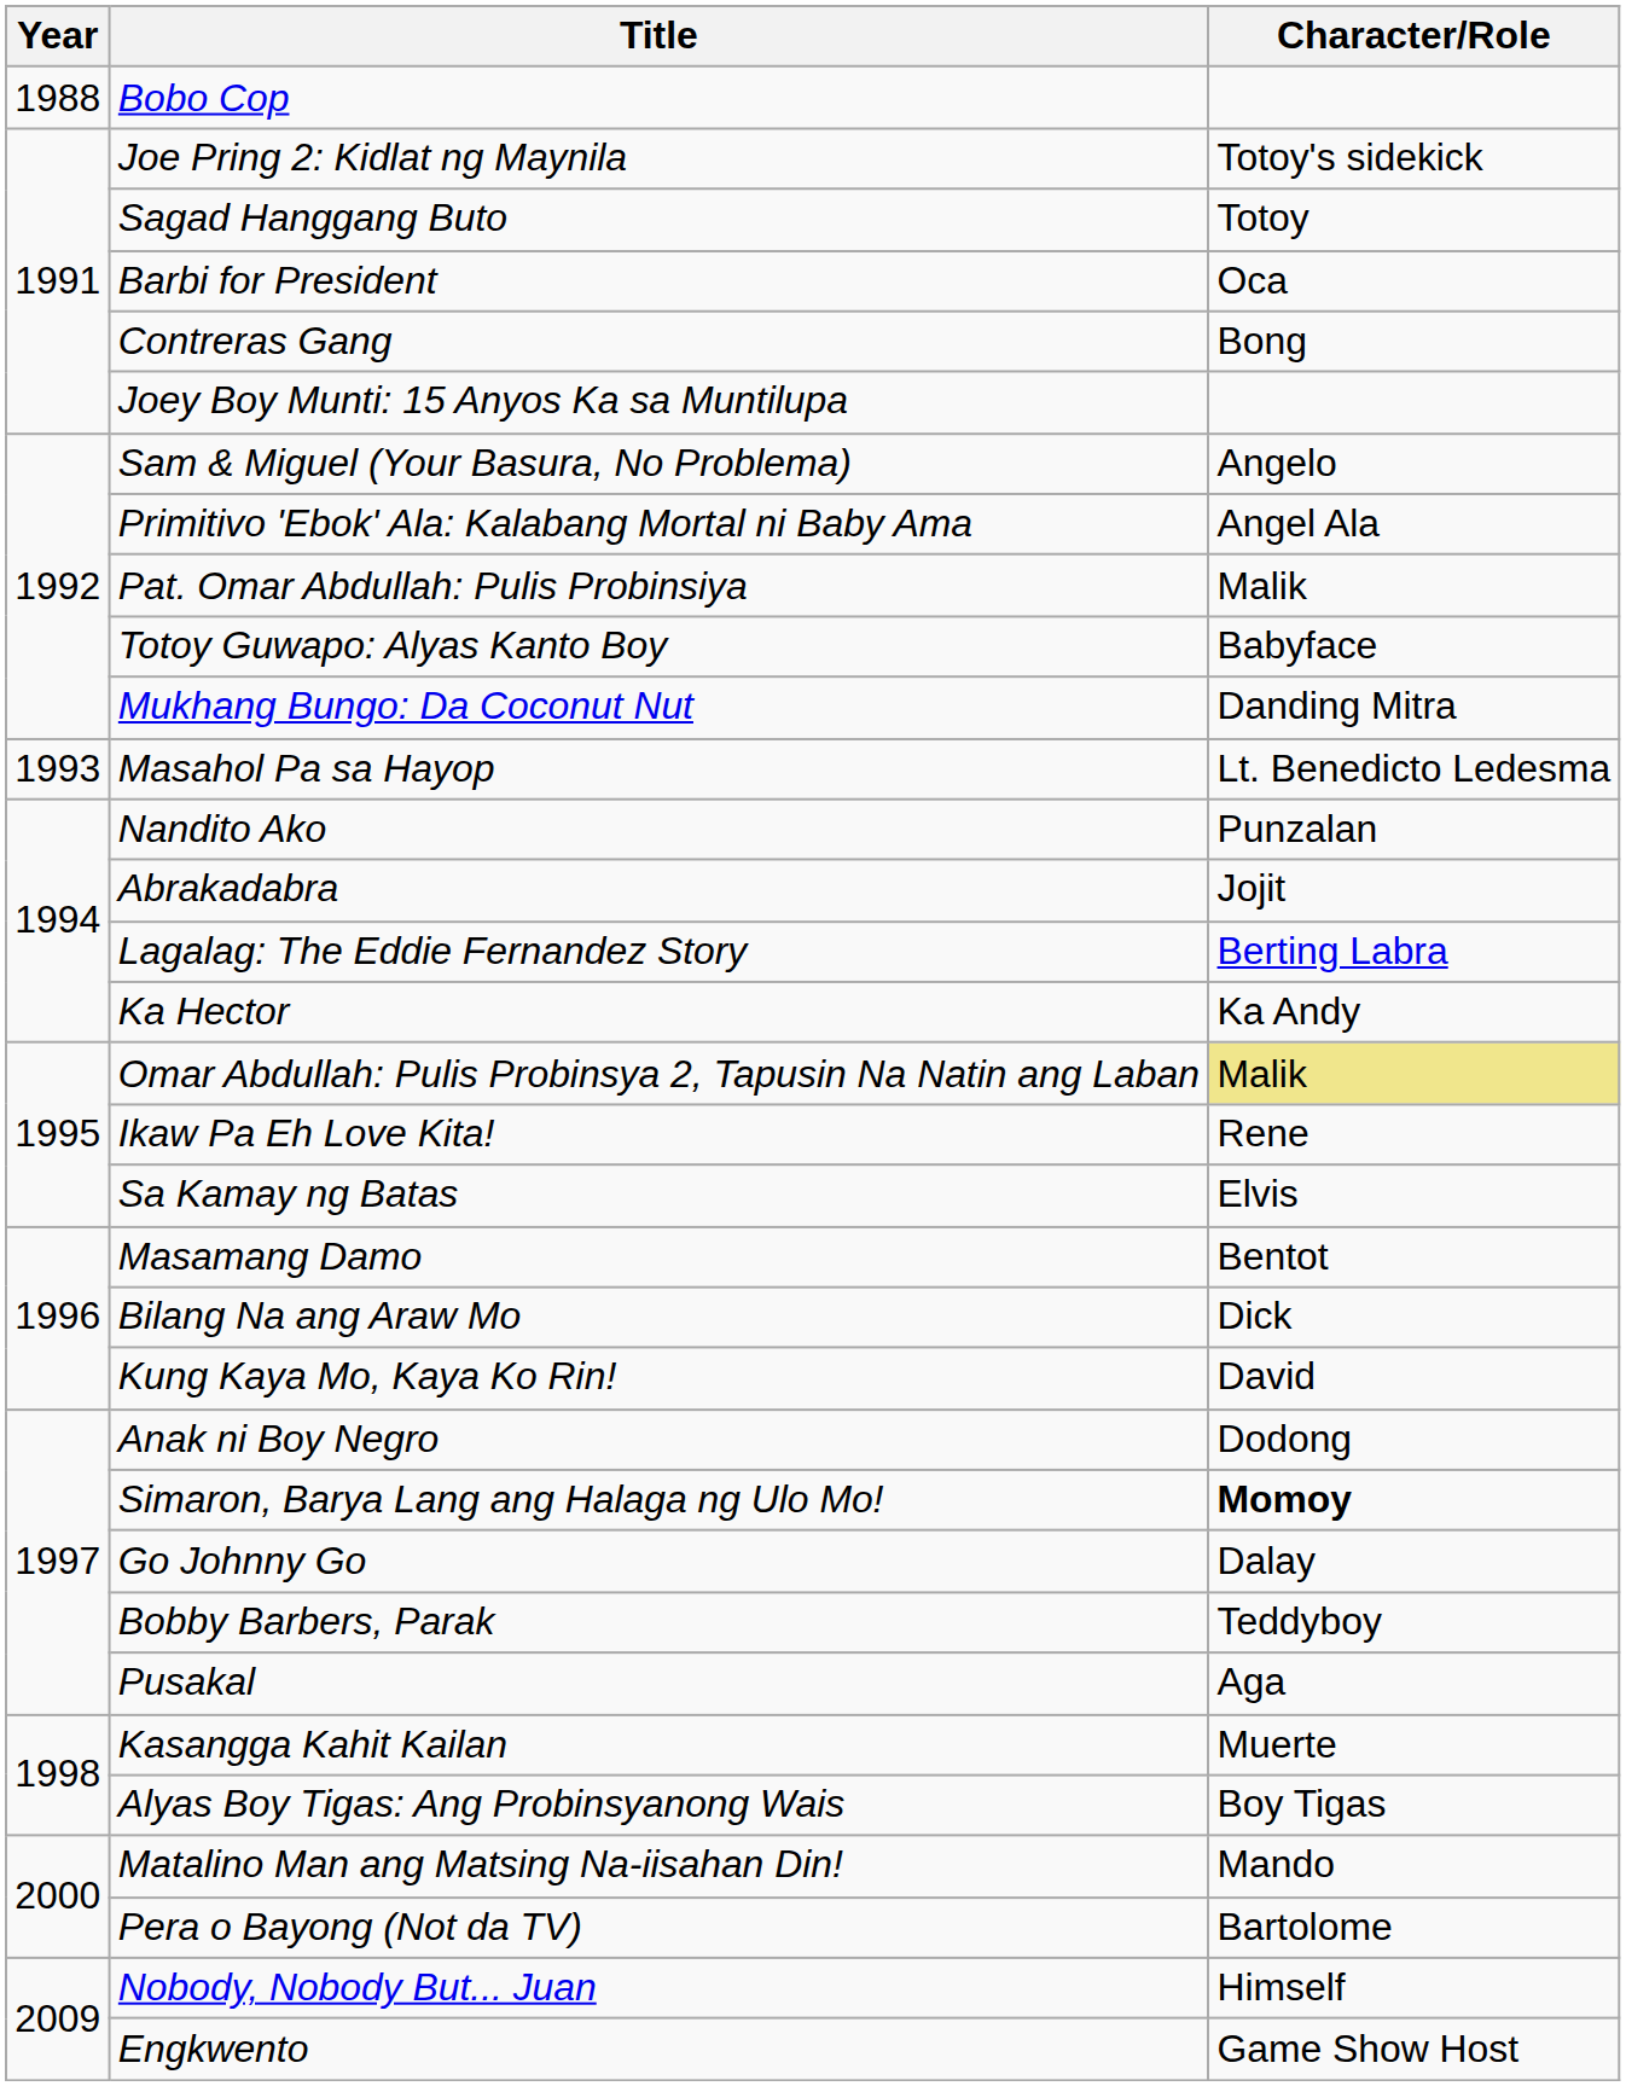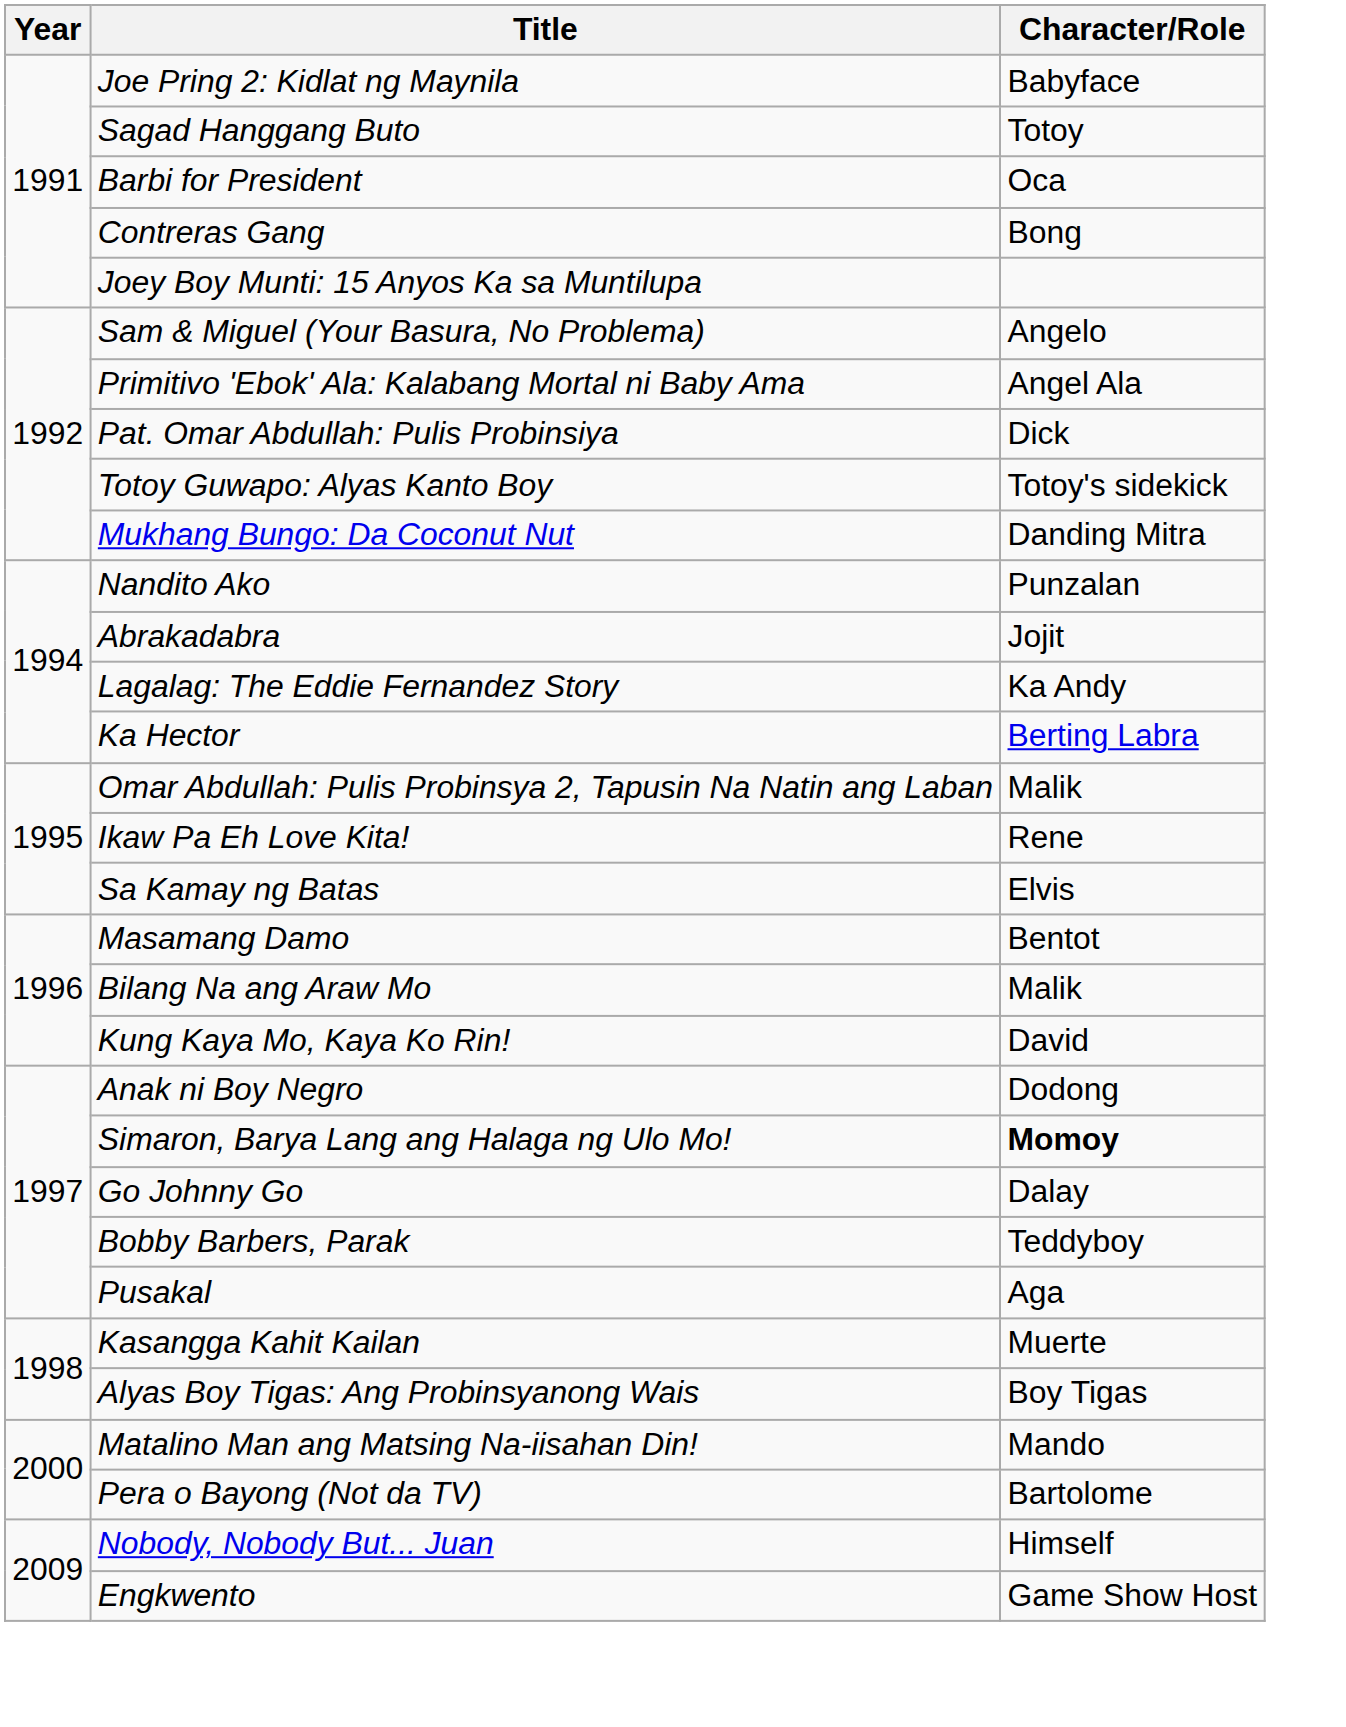 <table class="wikitable sortable">
 <tr>
 <th>Year</th>
 <th>Title</th>
 <th>Character/Role</th>
 </tr>
 <tr>
-<td>1988</td>
-<td><em><a href='#'>Bobo Cop</a></em></td>
-<td></td>
-</tr>
-<tr>
 <td rowspan="5">1991</td>
 <td><em>Joe Pring 2: Kidlat ng Maynila</em></td>
-<td>Totoy's sidekick</td>
+<td>Babyface</td>
 </tr>
 <tr>
 <td><em>Sagad Hanggang Buto</em></td>
 <td>Totoy</td>
 </tr>
 <tr>
 <td><em>Barbi for President</em></td>
 <td>Oca</td>
 </tr>
 <tr>
 <td><em>Contreras Gang</em></td>
 <td>Bong</td>
 </tr>
 <tr>
 <td><em>Joey Boy Munti: 15 Anyos Ka sa Muntilupa</em></td>
 <td></td>
 </tr>
 <tr>
 <td rowspan="5">1992</td>
 <td><em>Sam & Miguel (Your Basura, No Problema)</em></td>
 <td>Angelo</td>
 </tr>
 <tr>
 <td><em>Primitivo 'Ebok' Ala: Kalabang Mortal ni Baby Ama</em></td>
 <td>Angel Ala</td>
 </tr>
 <tr>
 <td><em>Pat. Omar Abdullah: Pulis Probinsiya</em></td>
-<td>Malik</td>
+<td>Dick</td>
 </tr>
 <tr>
 <td><em>Totoy Guwapo: Alyas Kanto Boy</em></td>
-<td>Babyface</td>
+<td>Totoy's sidekick</td>
 </tr>
 <tr>
 <td><em><a href='#'>Mukhang Bungo: Da Coconut Nut</a></em></td>
 <td>Danding Mitra</td>
-</tr>
-<tr>
-<td>1993</td>
-<td><em>Masahol Pa sa Hayop</em></td>
-<td>Lt. Benedicto Ledesma</td>
 </tr>
 <tr>
 <td rowspan="4">1994</td>
 <td><em>Nandito Ako</em></td>
 <td>Punzalan</td>
 </tr>
 <tr>
 <td><em>Abrakadabra</em></td>
 <td>Jojit</td>
 </tr>
 <tr>
 <td><em>Lagalag: The Eddie Fernandez Story</em></td>
-<td><a href='#'>Berting Labra</a></td>
+<td>Ka Andy</td>
 </tr>
 <tr>
 <td><em>Ka Hector</em></td>
-<td>Ka Andy</td>
+<td><a href='#'>Berting Labra</a></td>
 </tr>
 <tr>
 <td rowspan="3">1995</td>
 <td><em>Omar Abdullah: Pulis Probinsya 2, Tapusin Na Natin ang Laban</em></td>
-<td style="background: khaki;">Malik</td>
+<td>Malik</td>
 </tr>
 <tr>
 <td><em>Ikaw Pa Eh Love Kita!</em></td>
 <td>Rene</td>
 </tr>
 <tr>
 <td><em>Sa Kamay ng Batas</em></td>
 <td>Elvis</td>
 </tr>
 <tr>
 <td rowspan="3">1996</td>
 <td><em>Masamang Damo</em></td>
 <td>Bentot</td>
 </tr>
 <tr>
 <td><em>Bilang Na ang Araw Mo</em></td>
-<td>Dick</td>
+<td>Malik</td>
 </tr>
 <tr>
 <td><em>Kung Kaya Mo, Kaya Ko Rin!</em></td>
 <td>David</td>
 </tr>
 <tr>
 <td rowspan="5">1997</td>
 <td><em>Anak ni Boy Negro</em></td>
 <td>Dodong</td>
 </tr>
 <tr>
 <td><em>Simaron, Barya Lang ang Halaga ng Ulo Mo!</em></td>
 <td><strong>Momoy</strong></td>
 </tr>
 <tr>
 <td><em>Go Johnny Go</em></td>
 <td>Dalay</td>
 </tr>
 <tr>
 <td><em>Bobby Barbers, Parak</em></td>
 <td>Teddyboy</td>
 </tr>
 <tr>
 <td><em>Pusakal</em></td>
 <td>Aga</td>
 </tr>
 <tr>
 <td rowspan="2">1998</td>
 <td><em>Kasangga Kahit Kailan</em></td>
 <td>Muerte</td>
 </tr>
 <tr>
 <td><em>Alyas Boy Tigas: Ang Probinsyanong Wais</em></td>
 <td>Boy Tigas</td>
 </tr>
 <tr>
 <td rowspan="2">2000</td>
 <td><em>Matalino Man ang Matsing Na-iisahan Din!</em></td>
 <td>Mando</td>
 </tr>
 <tr>
 <td><em>Pera o Bayong (Not da TV)</em></td>
 <td>Bartolome</td>
 </tr>
 <tr>
 <td rowspan="2">2009</td>
 <td><em><a href='#'>Nobody, Nobody But... Juan</a></em></td>
 <td>Himself</td>
 </tr>
 <tr>
 <td><em>Engkwento</em></td>
 <td>Game Show Host</td>
 </tr>
 </table>
